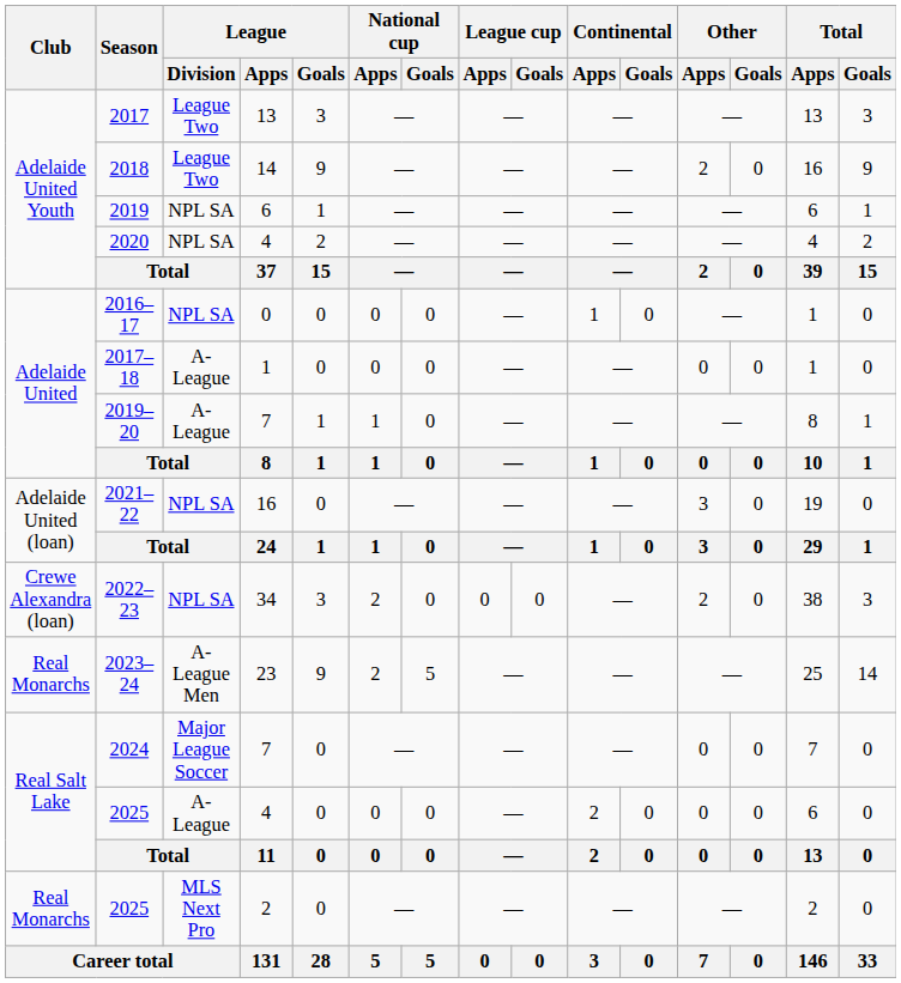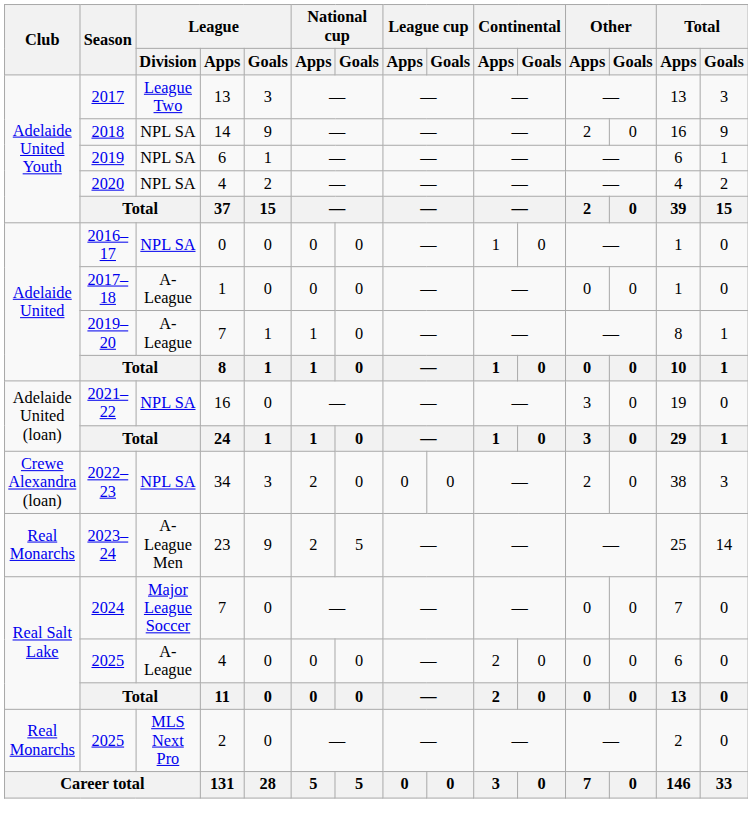 <table class="wikitable" style="text-align:center">
 <tr>
 <th rowspan="2">Club</th>
 <th rowspan="2">Season</th>
 <th colspan="3">League</th>
 <th colspan="2">National cup</th>
 <th colspan="2">League cup</th>
 <th colspan="2">Continental</th>
 <th colspan="2">Other</th>
 <th colspan="2">Total</th>
 </tr>
 <tr>
 <th>Division</th>
 <th>Apps</th>
 <th>Goals</th>
 <th>Apps</th>
 <th>Goals</th>
 <th>Apps</th>
 <th>Goals</th>
 <th>Apps</th>
 <th>Goals</th>
 <th>Apps</th>
 <th>Goals</th>
 <th>Apps</th>
 <th>Goals</th>
 </tr>
 <tr>
 <td rowspan="5"><a href='#'>Adelaide United Youth</a></td>
 <td><a href='#'>2017</a></td>
 <td><a href='#'>League Two</a></td>
 <td>13</td>
 <td>3</td>
 <td colspan="2">―</td>
 <td colspan="2">―</td>
 <td colspan="2">―</td>
 <td colspan="2">―</td>
 <td>13</td>
 <td>3</td>
 </tr>
 <tr>
 <td><a href='#'>2018</a></td>
-<td><a href='#'>League Two</a></td>
+<td>NPL SA</td>
 <td>14</td>
 <td>9</td>
 <td colspan="2">―</td>
 <td colspan="2">―</td>
 <td colspan="2">―</td>
 <td>2</td>
 <td>0</td>
 <td>16</td>
 <td>9</td>
 </tr>
 <tr>
 <td><a href='#'>2019</a></td>
 <td>NPL SA</td>
 <td>6</td>
 <td>1</td>
 <td colspan="2">―</td>
 <td colspan="2">―</td>
 <td colspan="2">―</td>
 <td colspan="2">―</td>
 <td>6</td>
 <td>1</td>
 </tr>
 <tr>
 <td><a href='#'>2020</a></td>
 <td>NPL SA</td>
 <td>4</td>
 <td>2</td>
 <td colspan="2">―</td>
 <td colspan="2">―</td>
 <td colspan="2">―</td>
 <td colspan="2">―</td>
 <td>4</td>
 <td>2</td>
 </tr>
 <tr>
 <th colspan="2">Total</th>
 <th>37</th>
 <th>15</th>
 <th colspan="2">―</th>
 <th colspan="2">―</th>
 <th colspan="2">―</th>
 <th>2</th>
 <th>0</th>
 <th>39</th>
 <th>15</th>
 </tr>
 <tr>
 <td rowspan="4"><a href='#'>Adelaide United</a></td>
 <td><a href='#'>2016–17</a></td>
 <td><a href='#'>NPL SA</a></td>
 <td>0</td>
 <td>0</td>
 <td>0</td>
 <td>0</td>
 <td colspan="2">―</td>
 <td>1</td>
 <td>0</td>
 <td colspan="2">―</td>
 <td>1</td>
 <td>0</td>
 </tr>
 <tr>
 <td><a href='#'>2017–18</a></td>
 <td>A-League</td>
 <td>1</td>
 <td>0</td>
 <td>0</td>
 <td>0</td>
 <td colspan="2">―</td>
 <td colspan="2">―</td>
 <td>0</td>
 <td>0</td>
 <td>1</td>
 <td>0</td>
 </tr>
 <tr>
 <td><a href='#'>2019–20</a></td>
 <td>A-League</td>
 <td>7</td>
 <td>1</td>
 <td>1</td>
 <td>0</td>
 <td colspan="2">―</td>
 <td colspan="2">―</td>
 <td colspan="2">―</td>
 <td>8</td>
 <td>1</td>
 </tr>
 <tr>
 <th colspan="2">Total</th>
 <th>8</th>
 <th>1</th>
 <th>1</th>
 <th>0</th>
 <th colspan="2">―</th>
 <th>1</th>
 <th>0</th>
 <th>0</th>
 <th>0</th>
 <th>10</th>
 <th>1</th>
 </tr>
 <tr>
 <td rowspan="2">Adelaide United (loan)</td>
 <td><a href='#'>2021–22</a></td>
 <td><a href='#'>NPL SA</a></td>
 <td>16</td>
 <td>0</td>
 <td colspan="2">―</td>
 <td colspan="2">―</td>
 <td colspan="2">―</td>
 <td>3</td>
 <td>0</td>
 <td>19</td>
 <td>0</td>
 </tr>
 <tr>
 <th colspan="2">Total</th>
 <th>24</th>
 <th>1</th>
 <th>1</th>
 <th>0</th>
 <th colspan="2">―</th>
 <th>1</th>
 <th>0</th>
 <th>3</th>
 <th>0</th>
 <th>29</th>
 <th>1</th>
 </tr>
 <tr>
 <td><a href='#'>Crewe Alexandra</a> (loan)</td>
 <td><a href='#'>2022–23</a></td>
 <td><a href='#'>NPL SA</a></td>
 <td>34</td>
 <td>3</td>
 <td>2</td>
 <td>0</td>
 <td>0</td>
 <td>0</td>
 <td colspan="2">―</td>
 <td>2</td>
 <td>0</td>
 <td>38</td>
 <td>3</td>
 </tr>
 <tr>
 <td><a href='#'>Real Monarchs</a></td>
 <td><a href='#'>2023–24</a></td>
 <td>A-League Men</td>
 <td>23</td>
 <td>9</td>
 <td>2</td>
 <td>5</td>
 <td colspan="2">―</td>
 <td colspan="2">―</td>
 <td colspan="2">―</td>
 <td>25</td>
 <td>14</td>
 </tr>
 <tr>
 <td rowspan="3"><a href='#'>Real Salt Lake</a></td>
 <td><a href='#'>2024</a></td>
 <td><a href='#'>Major League Soccer</a></td>
 <td>7</td>
 <td>0</td>
 <td colspan="2">―</td>
 <td colspan="2">―</td>
 <td colspan="2">―</td>
 <td>0</td>
 <td>0</td>
 <td>7</td>
 <td>0</td>
 </tr>
 <tr>
 <td><a href='#'>2025</a></td>
 <td>A-League</td>
 <td>4</td>
 <td>0</td>
 <td>0</td>
 <td>0</td>
 <td colspan="2">―</td>
 <td>2</td>
 <td>0</td>
 <td>0</td>
 <td>0</td>
 <td>6</td>
 <td>0</td>
 </tr>
 <tr>
 <th colspan="2">Total</th>
 <th>11</th>
 <th>0</th>
 <th>0</th>
 <th>0</th>
 <th colspan="2">―</th>
 <th>2</th>
 <th>0</th>
 <th>0</th>
 <th>0</th>
 <th>13</th>
 <th>0</th>
 </tr>
 <tr>
 <td><a href='#'>Real Monarchs</a></td>
 <td><a href='#'>2025</a></td>
 <td><a href='#'>MLS Next Pro</a></td>
 <td>2</td>
 <td>0</td>
 <td colspan="2">―</td>
 <td colspan="2">―</td>
 <td colspan="2">―</td>
 <td colspan="2">―</td>
 <td>2</td>
 <td>0</td>
 </tr>
 <tr>
 <th colspan="3">Career total</th>
 <th>131</th>
 <th>28</th>
 <th>5</th>
 <th>5</th>
 <th>0</th>
 <th>0</th>
 <th>3</th>
 <th>0</th>
 <th>7</th>
 <th>0</th>
 <th>146</th>
 <th>33</th>
 </tr>
 </table>
